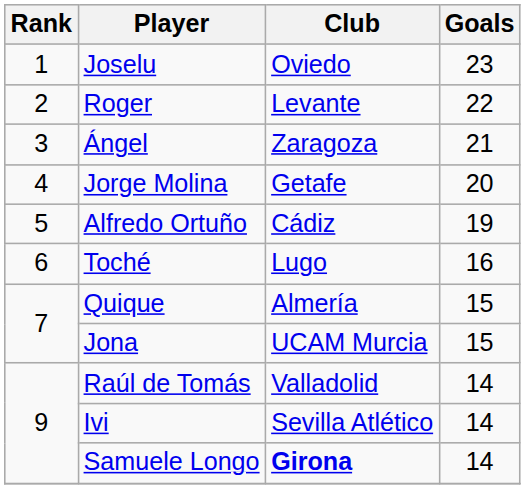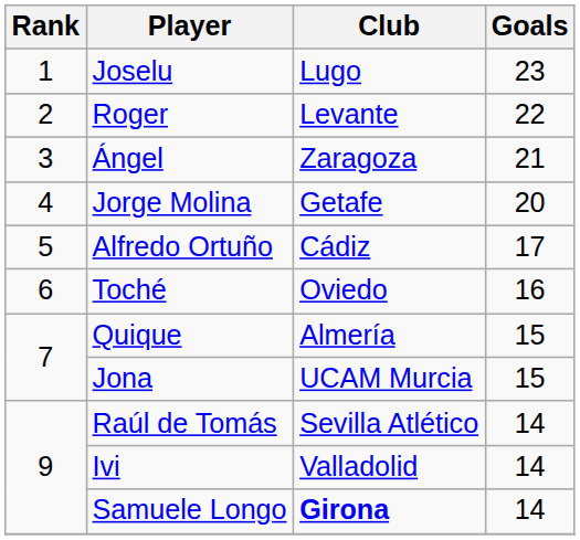 <table class="wikitable" style="text-align:center">
 <tr>
 <th>Rank</th>
 <th>Player</th>
 <th>Club</th>
 <th>Goals</th>
 </tr>
 <tr>
 <td>1</td>
 <td style="text-align:left;"> <a href='#'>Joselu</a></td>
-<td align="left"><a href='#'>Oviedo</a></td>
+<td align="left"><a href='#'>Lugo</a></td>
 <td>23</td>
 </tr>
 <tr>
 <td>2</td>
 <td style="text-align:left;"> <a href='#'>Roger</a></td>
 <td align="left"><a href='#'>Levante</a></td>
 <td>22</td>
 </tr>
 <tr>
 <td>3</td>
 <td style="text-align:left;"> <a href='#'>Ángel</a></td>
 <td align="left"><a href='#'>Zaragoza</a></td>
 <td>21</td>
 </tr>
 <tr>
 <td>4</td>
 <td style="text-align:left;"> <a href='#'>Jorge Molina</a></td>
 <td align="left"><a href='#'>Getafe</a></td>
 <td>20</td>
 </tr>
 <tr>
 <td>5</td>
 <td style="text-align:left;"> <a href='#'>Alfredo Ortuño</a></td>
 <td align="left"><a href='#'>Cádiz</a></td>
-<td>19</td>
+<td>17</td>
 </tr>
 <tr>
 <td>6</td>
 <td style="text-align:left;"> <a href='#'>Toché</a></td>
-<td align="left"><a href='#'>Lugo</a></td>
+<td align="left"><a href='#'>Oviedo</a></td>
 <td>16</td>
 </tr>
 <tr>
 <td rowspan=2>7</td>
 <td style="text-align:left;"> <a href='#'>Quique</a></td>
 <td align="left"><a href='#'>Almería</a></td>
 <td>15</td>
 </tr>
 <tr>
 <td style="text-align:left;"> <a href='#'>Jona</a></td>
 <td align="left"><a href='#'>UCAM Murcia</a></td>
 <td>15</td>
 </tr>
 <tr>
 <td rowspan=3>9</td>
 <td style="text-align:left;"> <a href='#'>Raúl de Tomás</a></td>
-<td align="left"><a href='#'>Valladolid</a></td>
+<td align="left"><a href='#'>Sevilla Atlético</a></td>
 <td>14</td>
 </tr>
 <tr>
 <td style="text-align:left;"> <a href='#'>Ivi</a></td>
-<td align="left"><a href='#'>Sevilla Atlético</a></td>
+<td align="left"><a href='#'>Valladolid</a></td>
 <td>14</td>
 </tr>
 <tr>
 <td style="text-align:left;"> <a href='#'>Samuele Longo</a></td>
 <td align="left"><strong><a href='#'>Girona</a></strong></td>
 <td>14</td>
 </tr>
 <tr>
 </tr>
 </table>
